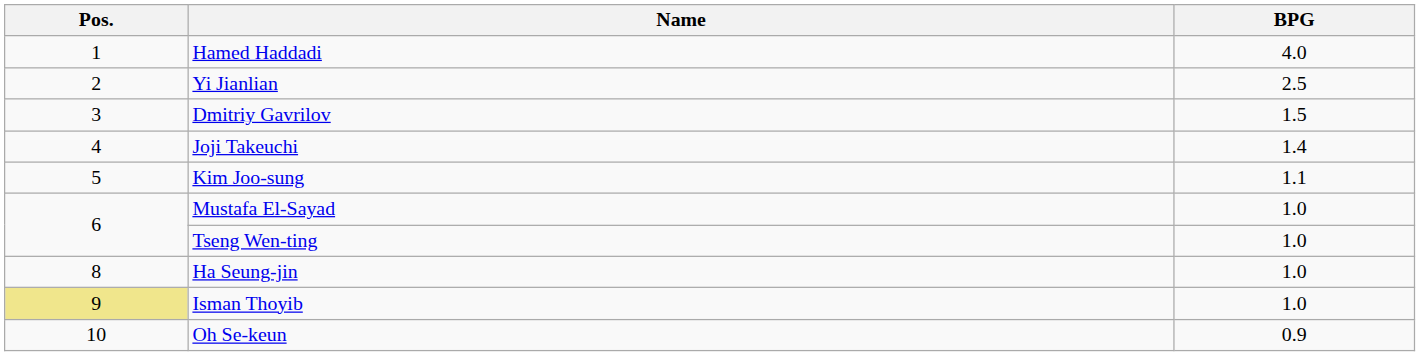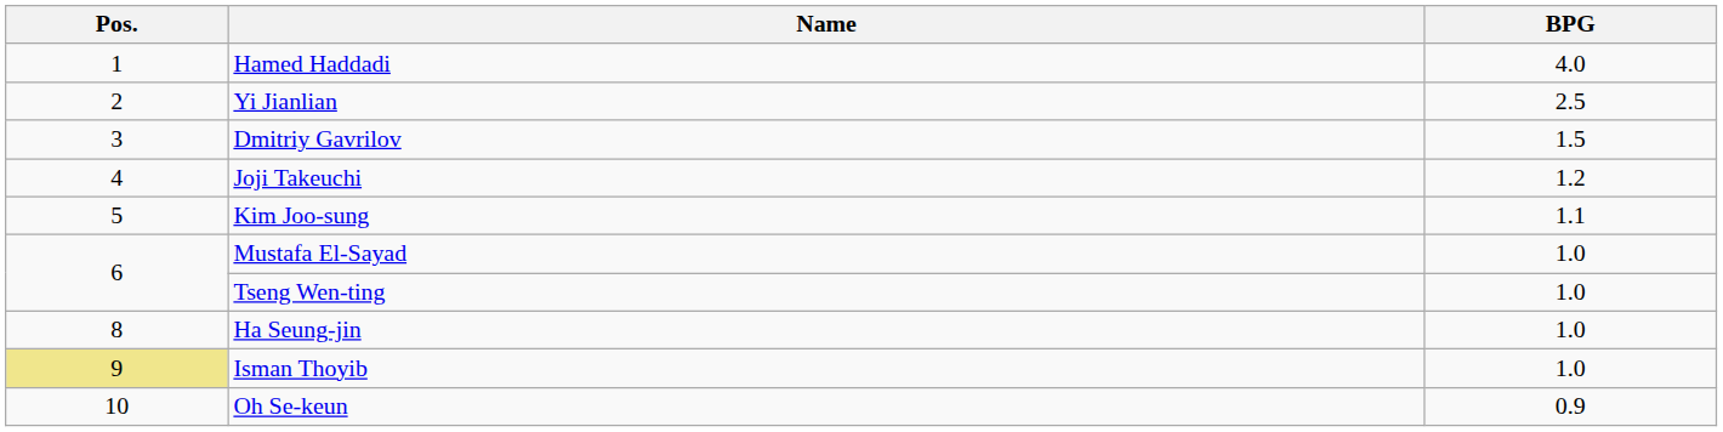 <table class=wikitable width="90%">
 <tr>
 <th width="13%">Pos.</th>
 <th width="70%">Name</th>
 <th width="17%">BPG</th>
 </tr>
 <tr>
 <td align=center>1</td>
 <td> <a href='#'>Hamed Haddadi</a></td>
 <td align=center>4.0</td>
 </tr>
 <tr>
 <td align=center>2</td>
 <td> <a href='#'>Yi Jianlian</a></td>
 <td align=center>2.5</td>
 </tr>
 <tr>
 <td align=center>3</td>
 <td> <a href='#'>Dmitriy Gavrilov</a></td>
 <td align=center>1.5</td>
 </tr>
 <tr>
 <td align=center>4</td>
 <td> <a href='#'>Joji Takeuchi</a></td>
-<td align=center>1.4</td>
+<td align=center>1.2</td>
 </tr>
 <tr>
 <td align=center>5</td>
 <td> <a href='#'>Kim Joo-sung</a></td>
 <td align=center>1.1</td>
 </tr>
 <tr>
 <td align=center rowspan=2>6</td>
 <td> <a href='#'>Mustafa El-Sayad</a></td>
 <td align=center>1.0</td>
 </tr>
 <tr>
 <td> <a href='#'>Tseng Wen-ting</a></td>
 <td align=center>1.0</td>
 </tr>
 <tr>
 <td align=center>8</td>
 <td> <a href='#'>Ha Seung-jin</a></td>
 <td align=center>1.0</td>
 </tr>
 <tr>
 <td align=center style="background: khaki;">9</td>
 <td> <a href='#'>Isman Thoyib</a></td>
 <td align=center>1.0</td>
 </tr>
 <tr>
 <td align=center>10</td>
 <td> <a href='#'>Oh Se-keun</a></td>
 <td align=center>0.9</td>
 </tr>
 </table>
